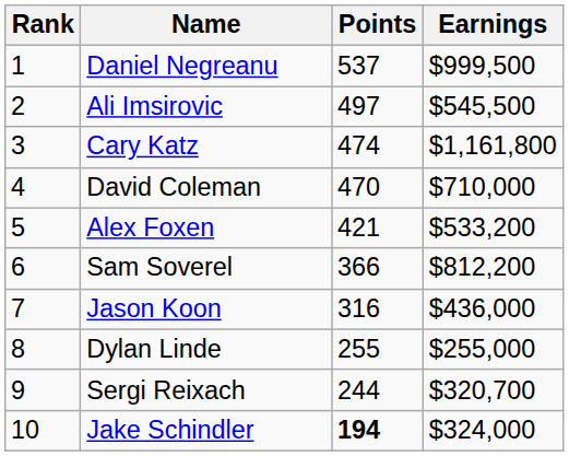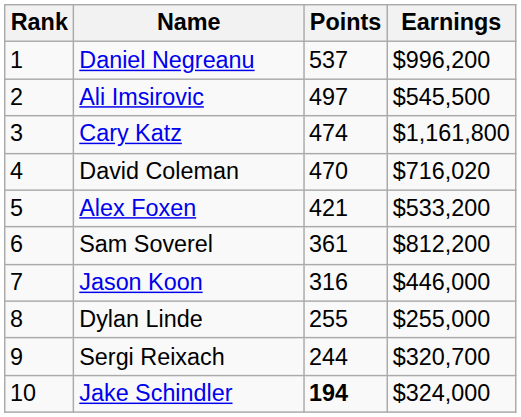 <table class="wikitable">
 <tr>
 <th style="width:40px;">Rank</th>
 <th style="width:150px;">Name</th>
 <th style="width:50px;">Points</th>
 <th style="width:50px;">Earnings</th>
 </tr>
 <tr>
 <td>1</td>
 <td> <a href='#'>Daniel Negreanu</a></td>
 <td>537</td>
-<td>$999,500</td>
+<td>$996,200</td>
 </tr>
 <tr>
 <td>2</td>
 <td> <a href='#'>Ali Imsirovic</a></td>
 <td>497</td>
 <td>$545,500</td>
 </tr>
 <tr>
 <td>3</td>
 <td> <a href='#'>Cary Katz</a></td>
 <td>474</td>
 <td>$1,161,800</td>
 </tr>
 <tr>
 <td>4</td>
 <td> David Coleman</td>
 <td>470</td>
-<td>$710,000</td>
+<td>$716,020</td>
 </tr>
 <tr>
 <td>5</td>
 <td> <a href='#'>Alex Foxen</a></td>
 <td>421</td>
 <td>$533,200</td>
 </tr>
 <tr>
 <td>6</td>
 <td> Sam Soverel</td>
-<td>366</td>
+<td>361</td>
 <td>$812,200</td>
 </tr>
 <tr>
 <td>7</td>
 <td> <a href='#'>Jason Koon</a></td>
 <td>316</td>
-<td>$436,000</td>
+<td>$446,000</td>
 </tr>
 <tr>
 <td>8</td>
 <td> Dylan Linde</td>
 <td>255</td>
 <td>$255,000</td>
 </tr>
 <tr>
 <td>9</td>
 <td> Sergi Reixach</td>
 <td>244</td>
 <td>$320,700</td>
 </tr>
 <tr>
 <td>10</td>
 <td> <a href='#'>Jake Schindler</a></td>
 <td><strong>194</strong></td>
 <td>$324,000</td>
 </tr>
 </table>
